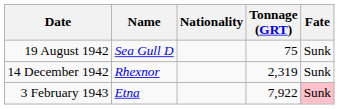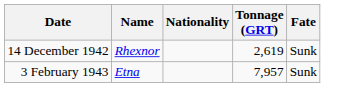 <table class="wikitable sortable">
 <tr>
 <th>Date</th>
 <th>Name</th>
 <th>Nationality</th>
 <th>Tonnage<br>(<a href='#'>GRT</a>)</th>
 <th>Fate</th>
 </tr>
 <tr>
-<td align="right">19 August 1942</td>
-<td align="left"><a href='#'><em>Sea Gull D</em></a></td>
-<td align="left"></td>
-<td align="right">75</td>
-<td align="left">Sunk</td>
-</tr>
-<tr>
 <td align="right">14 December 1942</td>
 <td align="left"><a href='#'><em>Rhexnor</em></a></td>
 <td align="left"></td>
-<td align="right">2,319</td>
+<td align="right">2,619</td>
 <td align="left">Sunk</td>
 </tr>
 <tr>
 <td align="right">3 February 1943</td>
 <td align="left"><a href='#'><em>Etna</em></a></td>
 <td align="left"></td>
-<td align="right">7,922</td>
-<td align="left" style="background: pink;">Sunk</td>
+<td align="right">7,957</td>
+<td align="left">Sunk</td>
 </tr>
 </table>
